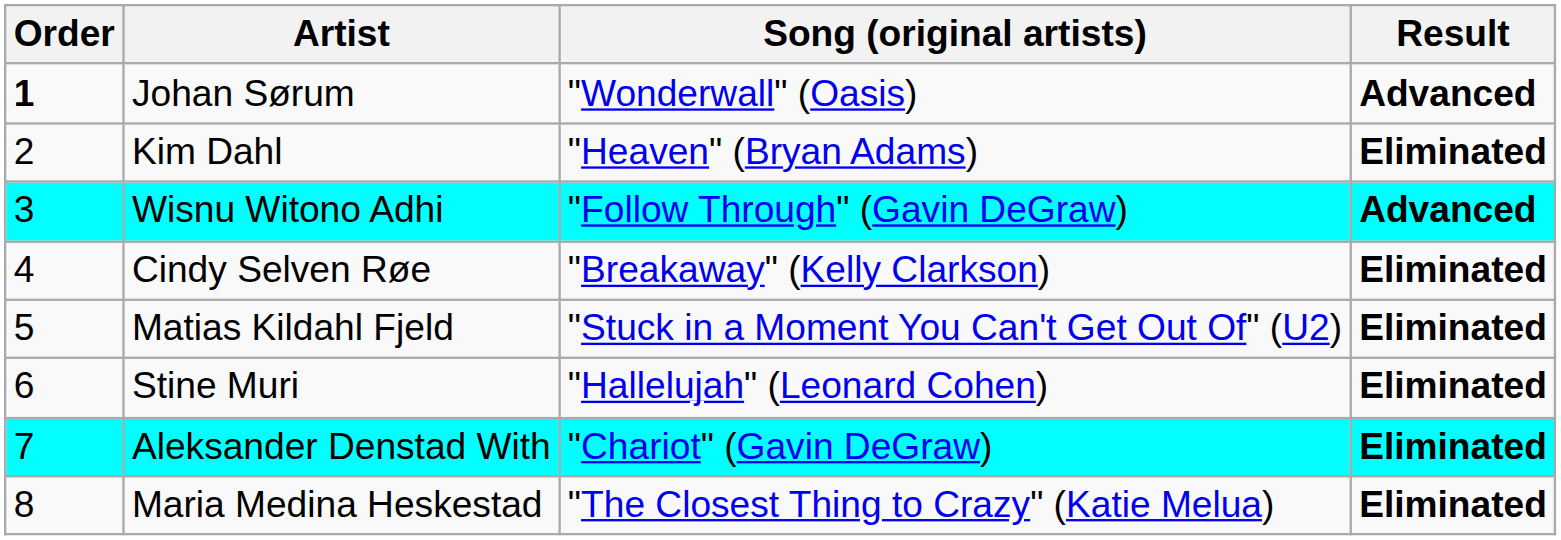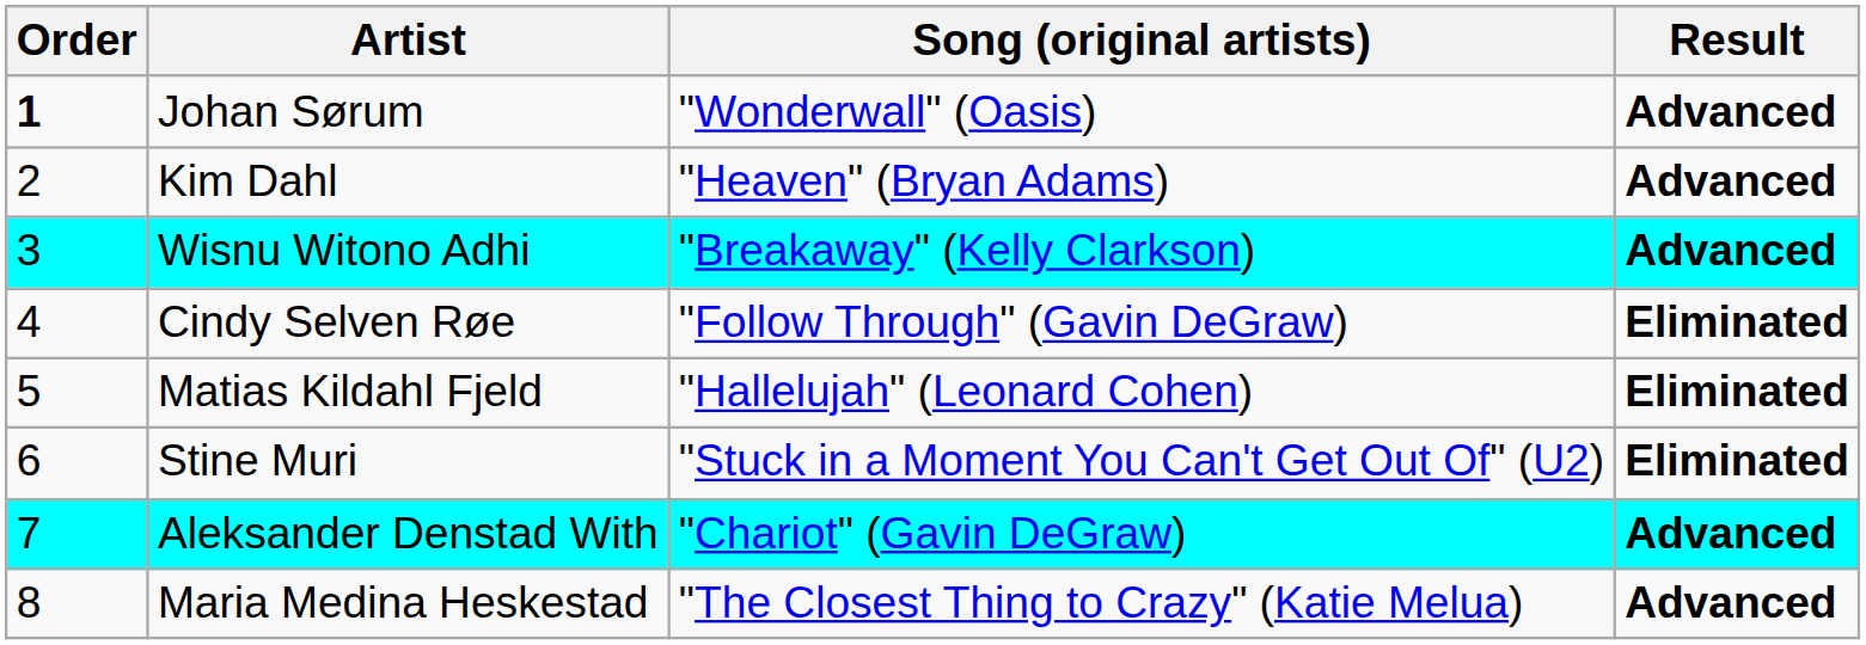 <table class=wikitable>
 <tr>
 <th>Order</th>
 <th>Artist</th>
 <th>Song (original artists)</th>
 <th>Result</th>
 </tr>
 <tr>
 <td><strong>1</strong></td>
 <td>Johan Sørum</td>
 <td>"<a href='#'>Wonderwall</a>" (<a href='#'>Oasis</a>)</td>
 <td><strong>Advanced</strong></td>
 </tr>
 <tr>
 <td>2</td>
 <td>Kim Dahl</td>
 <td>"<a href='#'>Heaven</a>" (<a href='#'>Bryan Adams</a>)</td>
-<td><strong>Eliminated</strong></td>
+<td><strong>Advanced</strong></td>
 </tr>
 <tr style="background:cyan;">
 <td>3</td>
 <td>Wisnu Witono Adhi</td>
-<td>"<a href='#'>Follow Through</a>" (<a href='#'>Gavin DeGraw</a>)</td>
+<td>"<a href='#'>Breakaway</a>" (<a href='#'>Kelly Clarkson</a>)</td>
 <td><strong>Advanced</strong></td>
 </tr>
 <tr>
 <td>4</td>
 <td>Cindy Selven Røe</td>
-<td>"<a href='#'>Breakaway</a>" (<a href='#'>Kelly Clarkson</a>)</td>
+<td>"<a href='#'>Follow Through</a>" (<a href='#'>Gavin DeGraw</a>)</td>
 <td><strong>Eliminated</strong></td>
 </tr>
 <tr>
 <td>5</td>
 <td>Matias Kildahl Fjeld</td>
-<td>"<a href='#'>Stuck in a Moment You Can't Get Out Of</a>" (<a href='#'>U2</a>)</td>
+<td>"<a href='#'>Hallelujah</a>" (<a href='#'>Leonard Cohen</a>)</td>
 <td><strong>Eliminated</strong></td>
 </tr>
 <tr>
 <td>6</td>
 <td>Stine Muri</td>
-<td>"<a href='#'>Hallelujah</a>" (<a href='#'>Leonard Cohen</a>)</td>
+<td>"<a href='#'>Stuck in a Moment You Can't Get Out Of</a>" (<a href='#'>U2</a>)</td>
 <td><strong>Eliminated</strong></td>
 </tr>
 <tr style="background:cyan;">
 <td>7</td>
 <td>Aleksander Denstad With</td>
 <td>"<a href='#'>Chariot</a>" (<a href='#'>Gavin DeGraw</a>)</td>
-<td><strong>Eliminated</strong></td>
+<td><strong>Advanced</strong></td>
 </tr>
 <tr>
 <td>8</td>
 <td>Maria Medina Heskestad</td>
 <td>"<a href='#'>The Closest Thing to Crazy</a>" (<a href='#'>Katie Melua</a>)</td>
-<td><strong>Eliminated</strong></td>
+<td><strong>Advanced</strong></td>
 </tr>
 </table>
